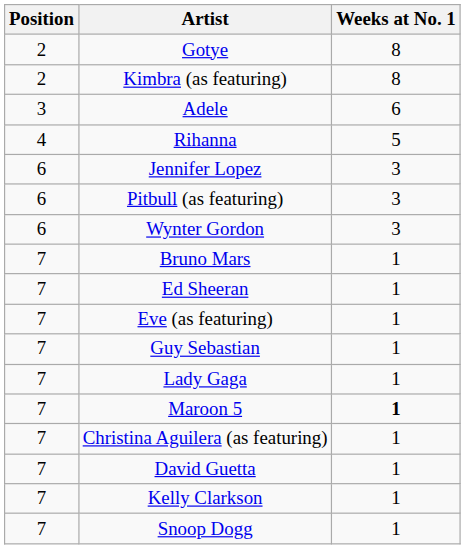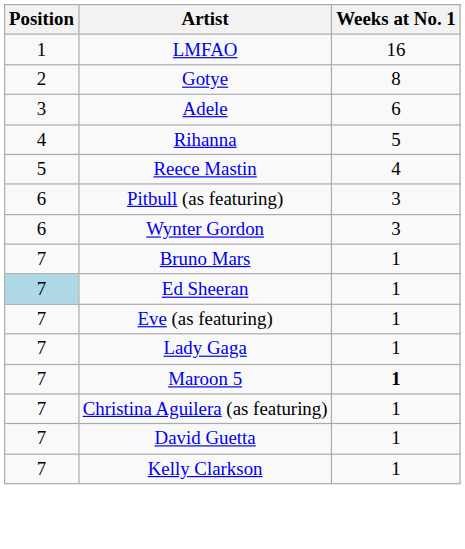 <table class="wikitable">
 <tr>
 <th style="text-align: center;">Position</th>
 <th style="text-align: center;">Artist</th>
 <th style="text-align: center;">Weeks at No. 1</th>
 </tr>
 <tr>
-<td style="text-align: center;">2</td>
-<td style="text-align: center;"><a href='#'>Gotye</a></td>
-<td style="text-align: center;">8</td>
+<td style="text-align: center;">1</td>
+<td style="text-align: center;"><a href='#'>LMFAO</a></td>
+<td style="text-align: center;">16</td>
 </tr>
 <tr>
 <td style="text-align: center;">2</td>
-<td style="text-align: center;"><a href='#'>Kimbra</a> (as featuring)</td>
+<td style="text-align: center;"><a href='#'>Gotye</a></td>
 <td style="text-align: center;">8</td>
 </tr>
 <tr>
 <td style="text-align: center;">3</td>
 <td style="text-align: center;"><a href='#'>Adele</a></td>
 <td style="text-align: center;">6</td>
 </tr>
 <tr>
 <td style="text-align: center;">4</td>
 <td style="text-align: center;"><a href='#'>Rihanna</a></td>
 <td style="text-align: center;">5</td>
 </tr>
 <tr>
-<td style="text-align: center;">6</td>
-<td style="text-align: center;"><a href='#'>Jennifer Lopez</a></td>
-<td style="text-align: center;">3</td>
+<td style="text-align: center;">5</td>
+<td style="text-align: center;"><a href='#'>Reece Mastin</a></td>
+<td style="text-align: center;">4</td>
 </tr>
 <tr>
 <td style="text-align: center;">6</td>
 <td style="text-align: center;"><a href='#'>Pitbull</a> (as featuring)</td>
 <td style="text-align: center;">3</td>
 </tr>
 <tr>
 <td style="text-align: center;">6</td>
 <td style="text-align: center;"><a href='#'>Wynter Gordon</a></td>
 <td style="text-align: center;">3</td>
 </tr>
 <tr>
 <td style="text-align: center;">7</td>
 <td style="text-align: center;"><a href='#'>Bruno Mars</a></td>
 <td style="text-align: center;">1</td>
 </tr>
 <tr>
-<td style="text-align: center;">7</td>
+<td style="background: lightblue; text-align: center;">7</td>
 <td style="text-align: center;"><a href='#'>Ed Sheeran</a></td>
 <td style="text-align: center;">1</td>
 </tr>
 <tr>
 <td style="text-align: center;">7</td>
 <td style="text-align: center;"><a href='#'>Eve</a> (as featuring)</td>
-<td style="text-align: center;">1</td>
-</tr>
-<tr>
-<td style="text-align: center;">7</td>
-<td style="text-align: center;"><a href='#'>Guy Sebastian</a></td>
 <td style="text-align: center;">1</td>
 </tr>
 <tr>
 <td style="text-align: center;">7</td>
 <td style="text-align: center;"><a href='#'>Lady Gaga</a></td>
 <td style="text-align: center;">1</td>
 </tr>
 <tr>
 <td style="text-align: center;">7</td>
 <td style="text-align: center;"><a href='#'>Maroon 5</a></td>
 <td style="text-align: center;"><strong>1</strong></td>
 </tr>
 <tr>
 <td style="text-align: center;">7</td>
 <td style="text-align: center;"><a href='#'>Christina Aguilera</a> (as featuring)</td>
 <td style="text-align: center;">1</td>
 </tr>
 <tr>
 <td style="text-align: center;">7</td>
 <td style="text-align: center;"><a href='#'>David Guetta</a></td>
 <td style="text-align: center;">1</td>
 </tr>
 <tr>
 <td style="text-align: center;">7</td>
 <td style="text-align: center;"><a href='#'>Kelly Clarkson</a></td>
 <td style="text-align: center;">1</td>
 </tr>
-<tr>
-<td style="text-align: center;">7</td>
-<td style="text-align: center;"><a href='#'>Snoop Dogg</a></td>
-<td style="text-align: center;">1</td>
-</tr>
 </table>
